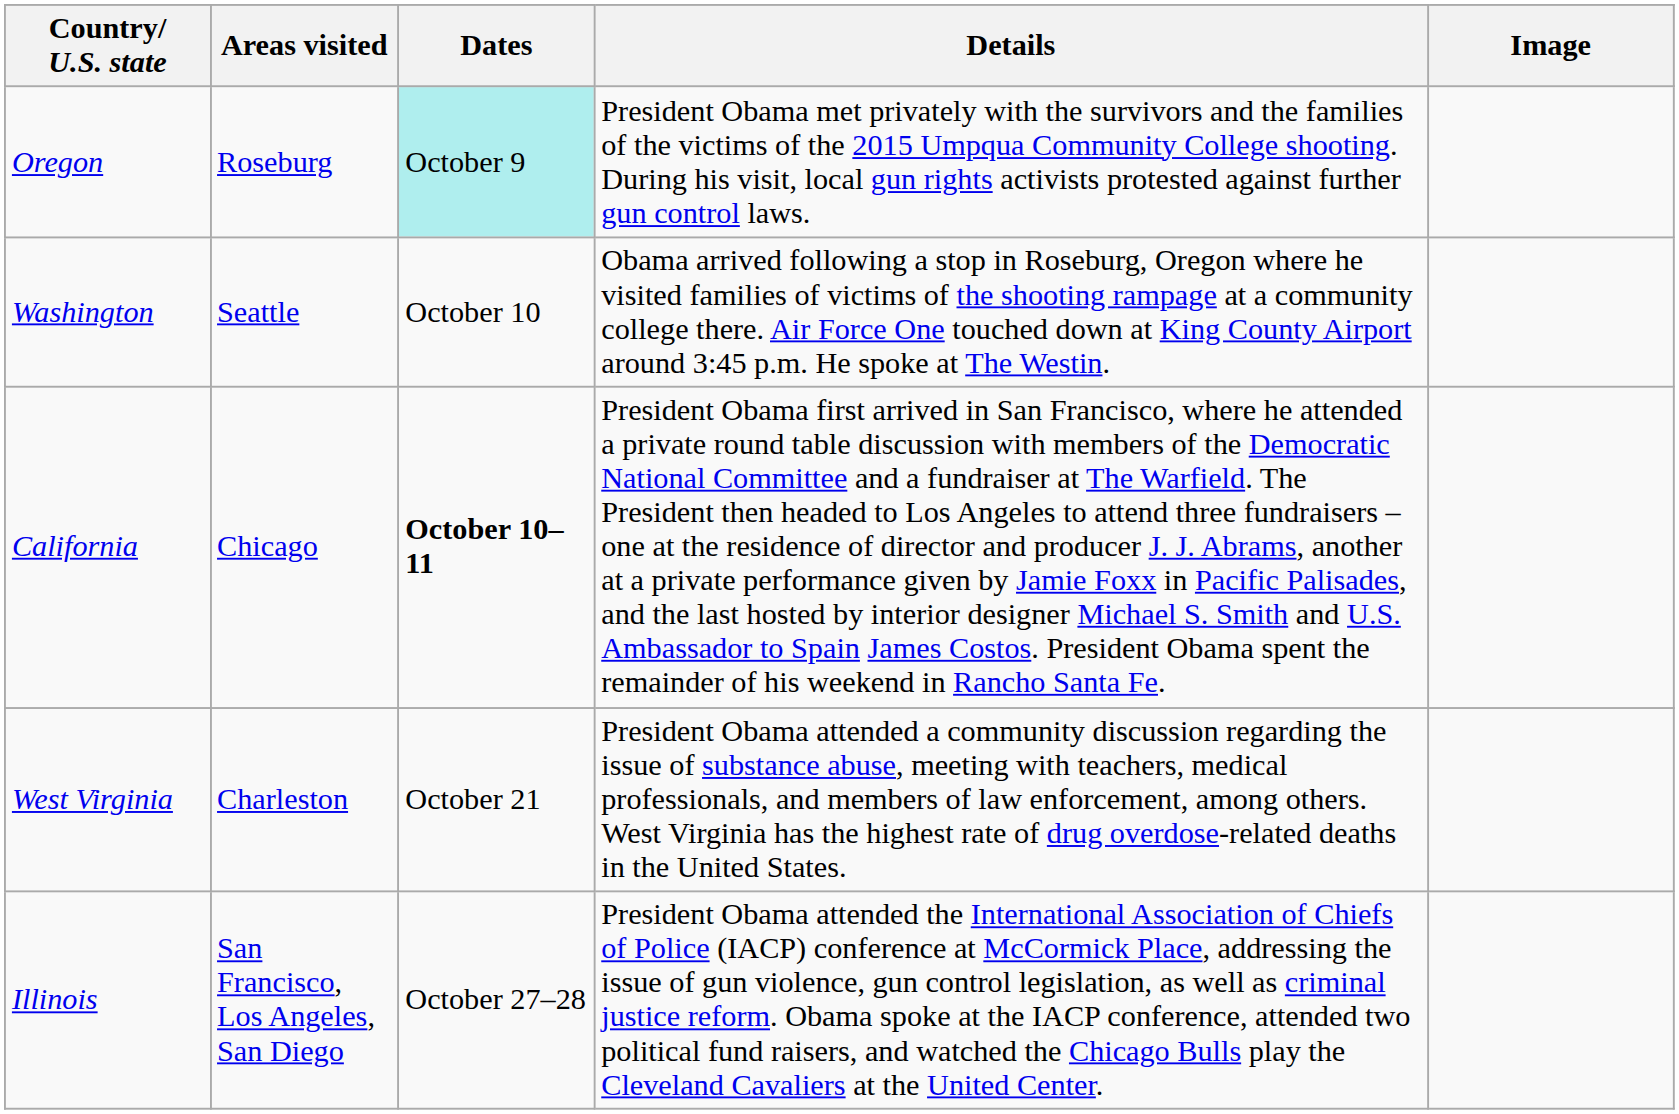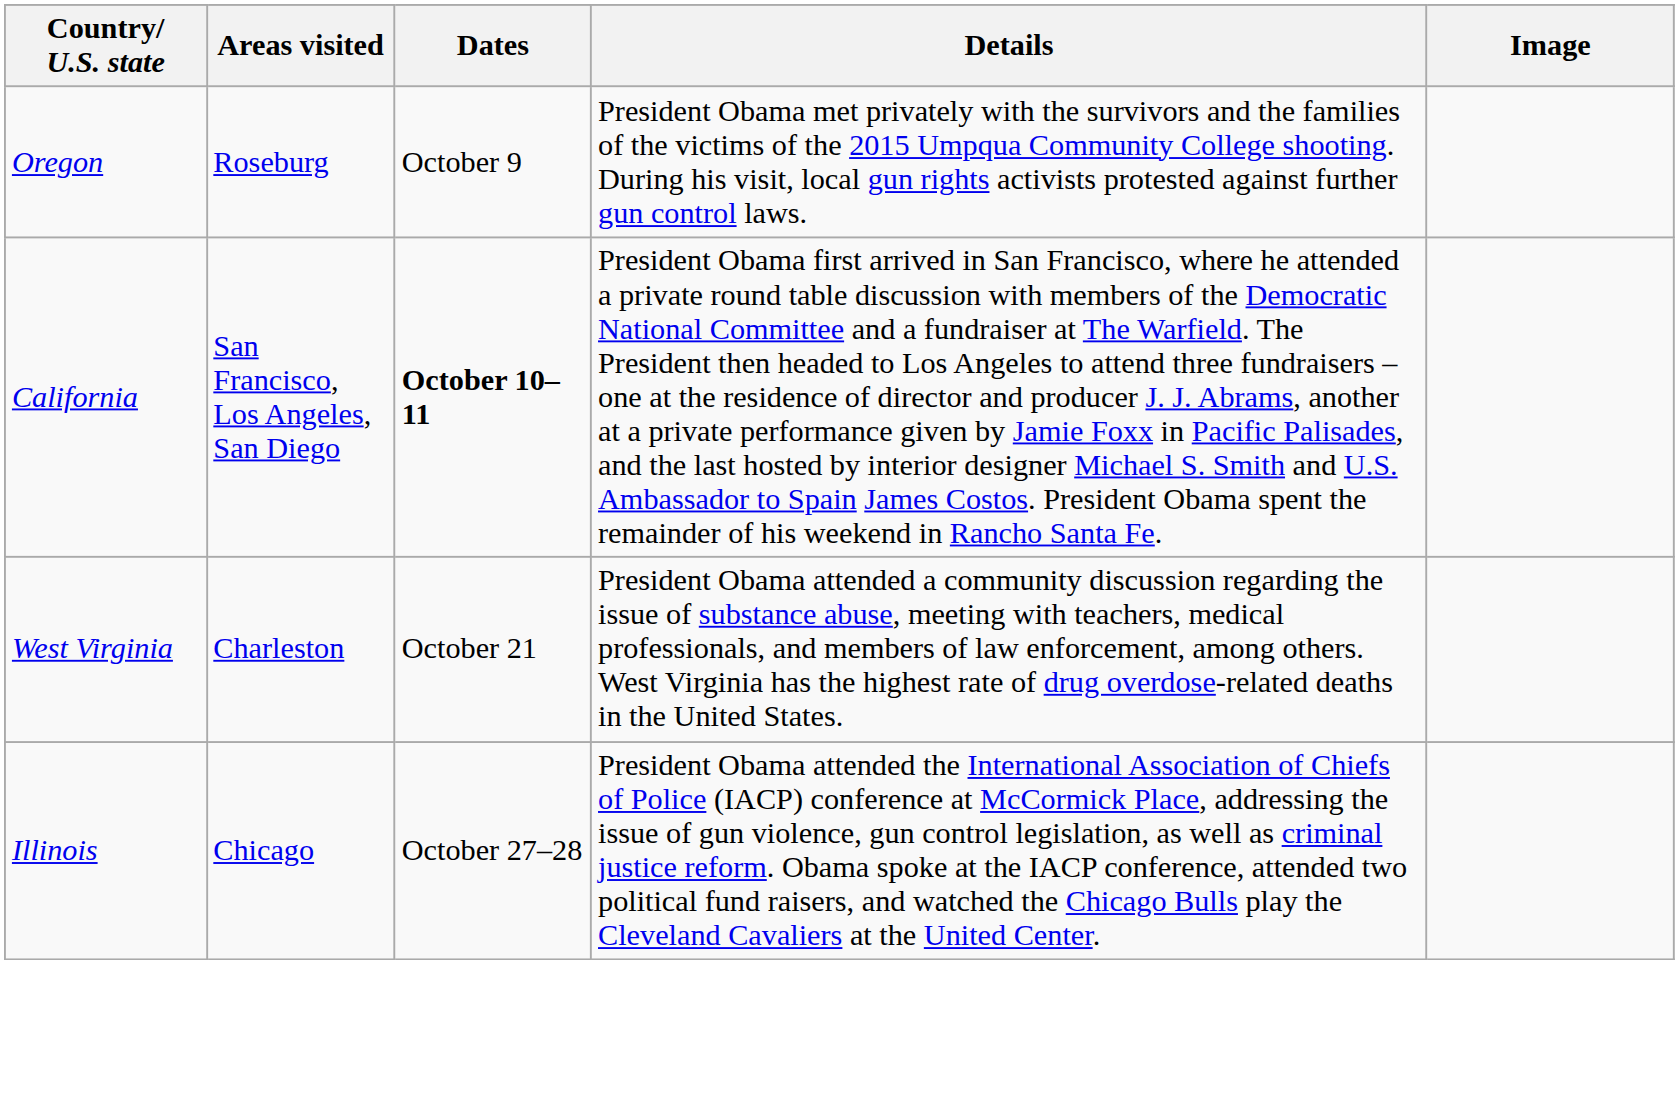 <table class="wikitable" style="margin: 1em auto 1em auto">
 <tr>
 <th width=110>Country/<br><em>U.S. state</em></th>
 <th width=100>Areas visited</th>
 <th width=110>Dates</th>
 <th width=550>Details</th>
 <th width=150>Image</th>
 </tr>
 <tr>
 <td> <em><a href='#'>Oregon</a></em></td>
 <td><a href='#'>Roseburg</a></td>
-<td style="background: paleturquoise;">October 9</td>
+<td>October 9</td>
 <td>President Obama met privately with the survivors and the families of the victims of the <a href='#'>2015 Umpqua Community College shooting</a>. During his visit, local <a href='#'>gun rights</a> activists protested against further <a href='#'>gun control</a> laws.</td>
 <td></td>
 </tr>
 <tr>
-<td> <em><a href='#'>Washington</a></em></td>
-<td><a href='#'>Seattle</a></td>
-<td>October 10</td>
-<td>Obama arrived following a stop in Roseburg, Oregon where he visited families of victims of <a href='#'>the shooting rampage</a> at a community college there. <a href='#'>Air Force One</a> touched down at <a href='#'>King County Airport</a> around 3:45 p.m. He spoke at <a href='#'>The Westin</a>.</td>
-<td></td>
-</tr>
-<tr>
 <td> <em><a href='#'>California</a></em></td>
-<td><a href='#'>Chicago</a></td>
+<td><a href='#'>San Francisco</a>,<br><a href='#'>Los Angeles</a>,<br><a href='#'>San Diego</a></td>
 <td><strong>October 10–11</strong></td>
 <td>President Obama first arrived in San Francisco, where he attended a private round table discussion with members of the <a href='#'>Democratic National Committee</a> and a fundraiser at <a href='#'>The Warfield</a>. The President then headed to Los Angeles to attend three fundraisers – one at the residence of director and producer <a href='#'>J. J. Abrams</a>, another at a private performance given by <a href='#'>Jamie Foxx</a> in <a href='#'>Pacific Palisades</a>, and the last hosted by interior designer <a href='#'>Michael S. Smith</a> and <a href='#'>U.S. Ambassador to Spain</a> <a href='#'>James Costos</a>. President Obama spent the remainder of his weekend in <a href='#'>Rancho Santa Fe</a>.</td>
 <td></td>
 </tr>
 <tr>
 <td> <em><a href='#'>West Virginia</a></em></td>
 <td><a href='#'>Charleston</a></td>
 <td>October 21</td>
 <td>President Obama attended a community discussion regarding the issue of <a href='#'>substance abuse</a>, meeting with teachers, medical professionals, and members of law enforcement, among others. West Virginia has the highest rate of <a href='#'>drug overdose</a>-related deaths in the United States.</td>
 <td></td>
 </tr>
 <tr>
 <td> <em><a href='#'>Illinois</a></em></td>
-<td><a href='#'>San Francisco</a>,<br><a href='#'>Los Angeles</a>,<br><a href='#'>San Diego</a></td>
+<td><a href='#'>Chicago</a></td>
 <td>October 27–28</td>
 <td>President Obama attended the <a href='#'>International Association of Chiefs of Police</a> (IACP) conference at <a href='#'>McCormick Place</a>, addressing the issue of gun violence, gun control legislation, as well as <a href='#'>criminal justice reform</a>. Obama spoke at the IACP conference, attended two political fund raisers, and watched the <a href='#'>Chicago Bulls</a> play the <a href='#'>Cleveland Cavaliers</a> at the <a href='#'>United Center</a>.</td>
 <td></td>
 </tr>
 </table>
